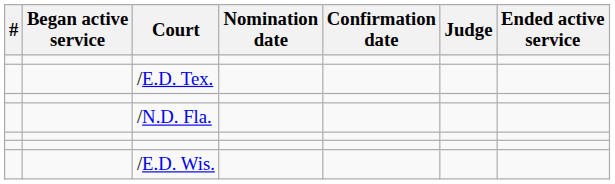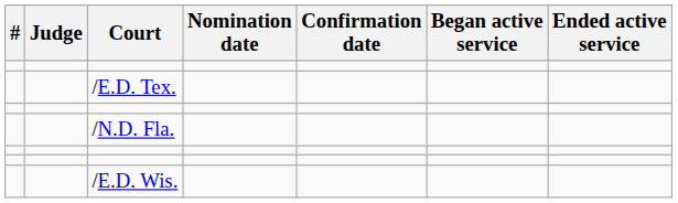 <table class="sortable wikitable">
 <tr bgcolor="#ececec">
 <th>#</th>
-<th>Began active<br>service</th>
+<th>Judge</th>
 <th>Court<br></th>
 <th>Nomination<br>date</th>
 <th>Confirmation<br>date</th>
-<th>Judge</th>
+<th>Began active<br>service</th>
 <th>Ended active<br>service</th>
 </tr>
 <tr>
 <td></td>
 <td></td>
 <td></td>
 <td></td>
 <td></td>
 <td></td>
 <td></td>
 </tr>
 <tr>
 <td></td>
 <td></td>
 <td>/<a href='#'>E.D. Tex.</a></td>
 <td></td>
 <td></td>
 <td></td>
 <td></td>
 </tr>
 <tr>
 <td></td>
 <td></td>
 <td></td>
 <td></td>
 <td></td>
 <td></td>
 <td></td>
 </tr>
 <tr>
 <td></td>
 <td></td>
 <td>/<a href='#'>N.D. Fla.</a></td>
 <td></td>
 <td></td>
 <td></td>
 <td></td>
 </tr>
 <tr>
 <td></td>
 <td></td>
 <td></td>
 <td></td>
 <td></td>
 <td></td>
 <td></td>
 </tr>
 <tr>
 <td></td>
 <td></td>
 <td></td>
 <td></td>
 <td></td>
 <td></td>
 <td></td>
 </tr>
 <tr>
 <td></td>
 <td></td>
 <td>/<a href='#'>E.D. Wis.</a></td>
 <td></td>
 <td></td>
 <td></td>
 <td></td>
 </tr>
 </table>
